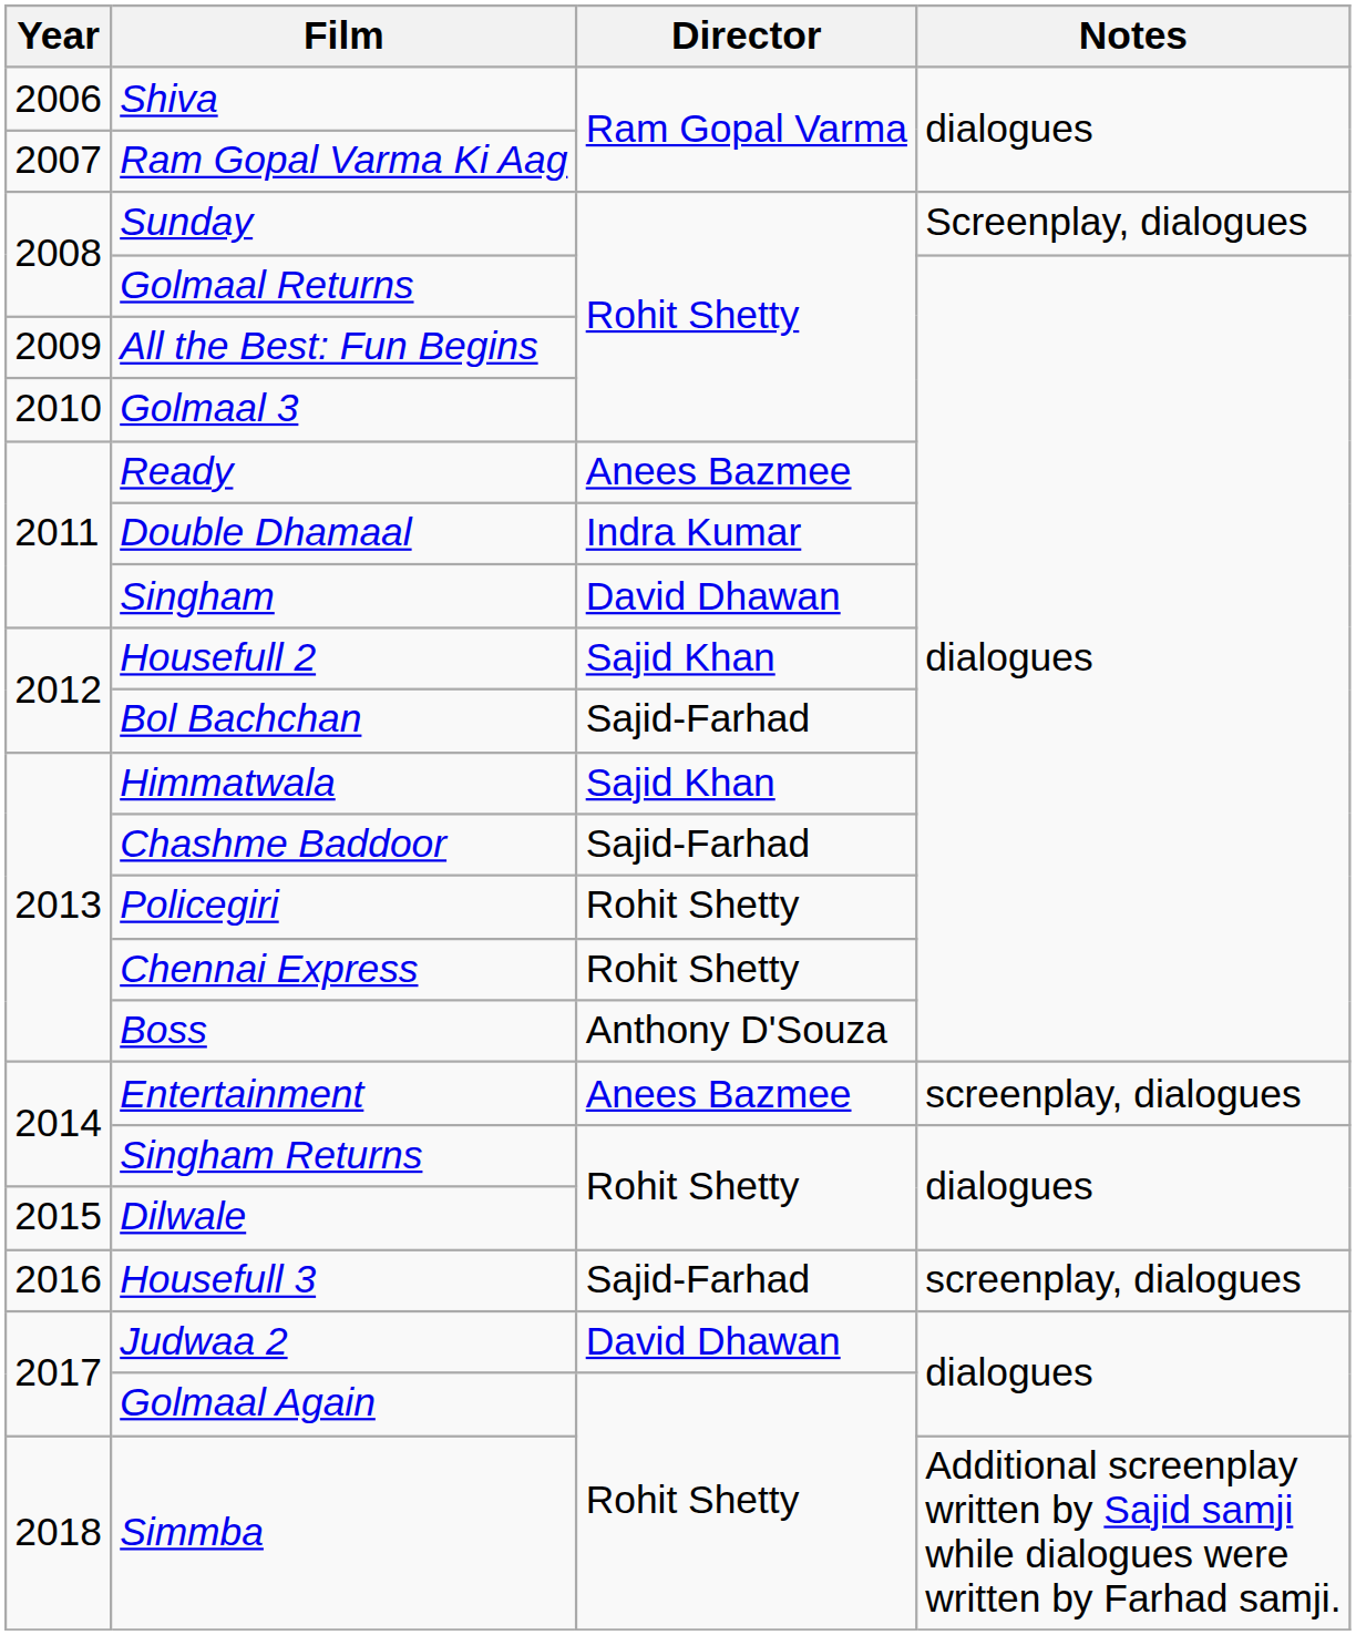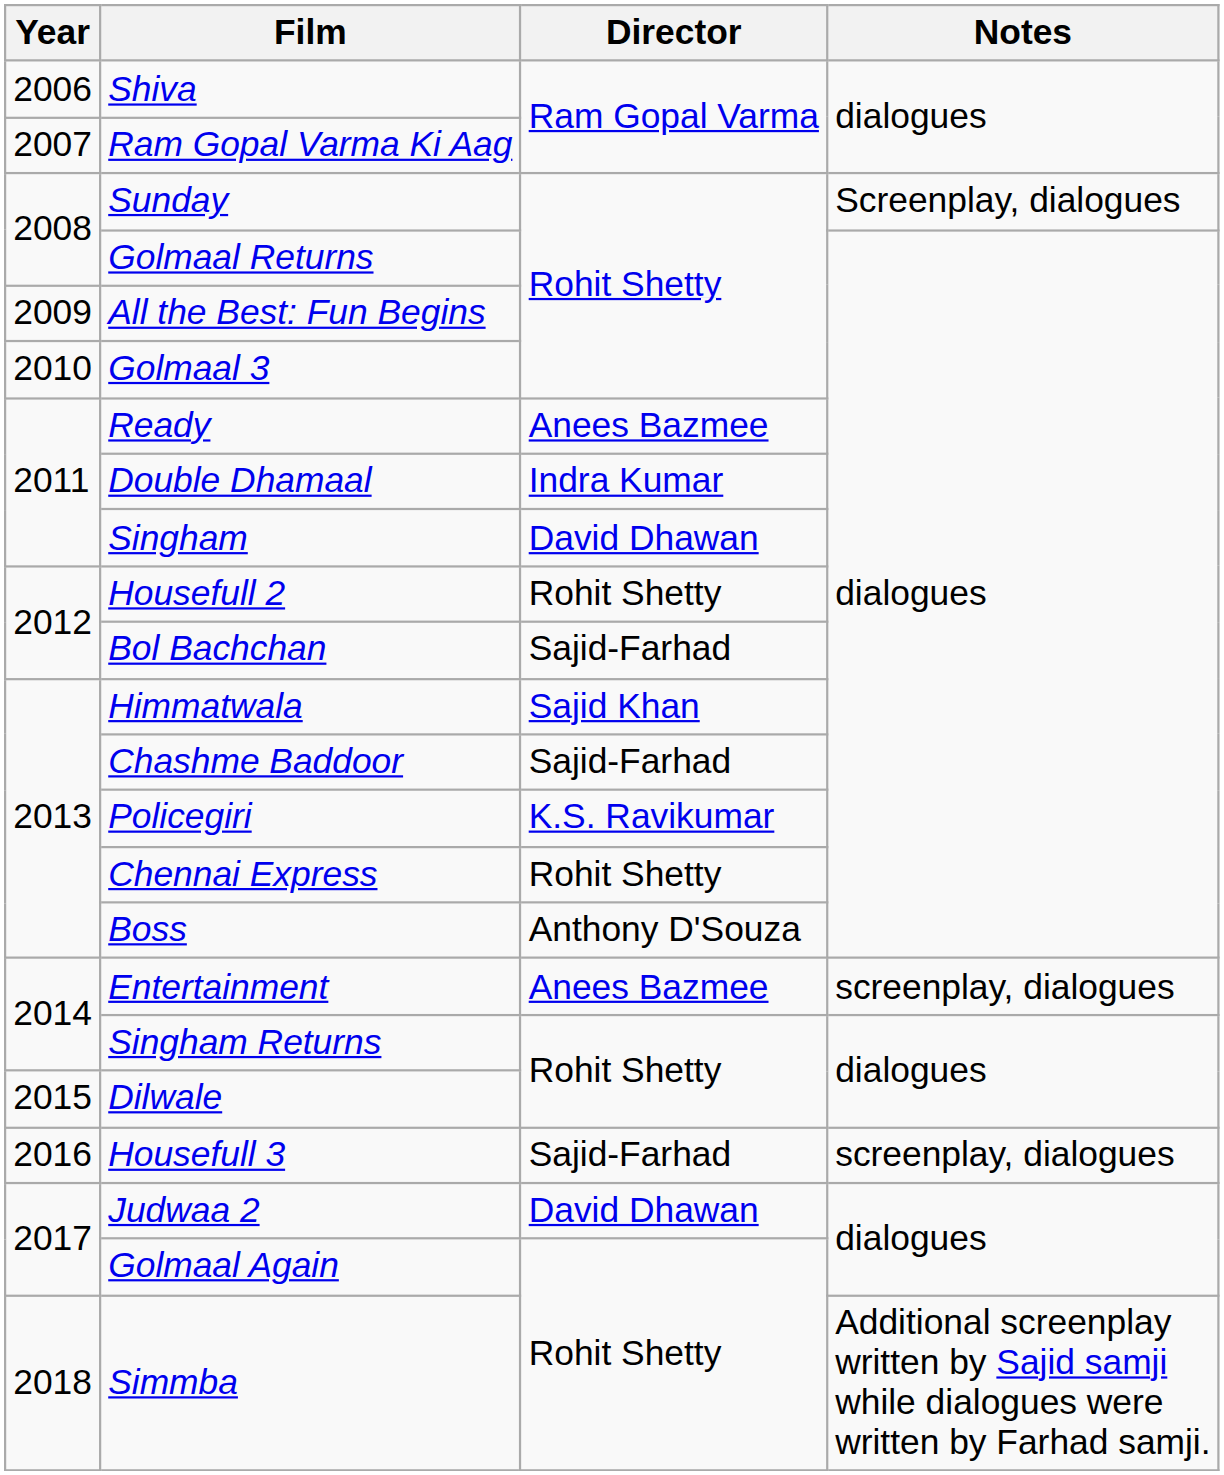 <table class="wikitable sortable">
 <tr>
 <th>Year</th>
 <th>Film</th>
 <th>Director</th>
 <th>Notes</th>
 </tr>
 <tr>
 <td>2006</td>
 <td><em><a href='#'>Shiva</a></em></td>
 <td rowspan="2"><a href='#'>Ram Gopal Varma</a></td>
 <td rowspan="2">dialogues</td>
 </tr>
 <tr>
 <td>2007</td>
 <td><em><a href='#'>Ram Gopal Varma Ki Aag</a></em></td>
 </tr>
 <tr>
 <td rowspan="2">2008</td>
 <td><em><a href='#'>Sunday</a></em></td>
 <td rowspan=4><a href='#'>Rohit Shetty</a></td>
 <td>Screenplay, dialogues</td>
 </tr>
 <tr>
 <td><em><a href='#'>Golmaal Returns</a></em></td>
 <td rowspan="13">dialogues</td>
 </tr>
 <tr>
 <td>2009</td>
 <td><em><a href='#'>All the Best: Fun Begins</a></em></td>
 </tr>
 <tr>
 <td>2010</td>
 <td><em><a href='#'>Golmaal 3</a></em></td>
 </tr>
 <tr>
 <td rowspan="3">2011</td>
 <td><em><a href='#'>Ready</a></em></td>
 <td><a href='#'>Anees Bazmee</a></td>
 </tr>
 <tr>
 <td><em><a href='#'>Double Dhamaal</a></em></td>
 <td><a href='#'>Indra Kumar</a></td>
 </tr>
 <tr>
 <td><em><a href='#'>Singham</a></em></td>
 <td><a href='#'>David Dhawan</a></td>
 </tr>
 <tr>
 <td rowspan="2">2012</td>
 <td><em><a href='#'>Housefull 2</a></em></td>
-<td><a href='#'>Sajid Khan</a></td>
+<td>Rohit Shetty</td>
 </tr>
 <tr>
 <td><em><a href='#'>Bol Bachchan</a></em></td>
 <td>Sajid-Farhad</td>
 </tr>
 <tr>
 <td rowspan="5">2013</td>
 <td><em><a href='#'>Himmatwala</a></em></td>
 <td><a href='#'>Sajid Khan</a></td>
 </tr>
 <tr>
 <td><em><a href='#'>Chashme Baddoor</a></em></td>
 <td>Sajid-Farhad</td>
 </tr>
 <tr>
 <td><em><a href='#'>Policegiri</a></em></td>
-<td>Rohit Shetty</td>
+<td><a href='#'>K.S. Ravikumar</a></td>
 </tr>
 <tr>
 <td><em><a href='#'>Chennai Express</a></em></td>
 <td>Rohit Shetty</td>
 </tr>
 <tr>
 <td><em><a href='#'>Boss</a></em></td>
 <td>Anthony D'Souza</td>
 </tr>
 <tr>
 <td rowspan="2">2014</td>
 <td><em><a href='#'>Entertainment</a></em></td>
 <td><a href='#'>Anees Bazmee</a></td>
 <td>screenplay, dialogues</td>
 </tr>
 <tr>
 <td><em><a href='#'>Singham Returns</a></em></td>
 <td rowspan=2>Rohit Shetty</td>
 <td rowspan="2">dialogues</td>
 </tr>
 <tr>
 <td>2015</td>
 <td><em><a href='#'>Dilwale</a></em></td>
 </tr>
 <tr>
 <td>2016</td>
 <td><em><a href='#'>Housefull 3</a></em></td>
 <td>Sajid-Farhad</td>
 <td>screenplay, dialogues</td>
 </tr>
 <tr>
 <td rowspan="2">2017</td>
 <td><em><a href='#'>Judwaa 2</a></em></td>
 <td><a href='#'>David Dhawan</a></td>
 <td rowspan="2">dialogues</td>
 </tr>
 <tr>
 <td><em><a href='#'>Golmaal Again</a></em></td>
 <td rowspan=2>Rohit Shetty</td>
 </tr>
 <tr>
 <td>2018</td>
 <td><em><a href='#'>Simmba</a></em></td>
 <td>Additional screenplay<br>written by <a href='#'>Sajid samji</a><br>while dialogues were<br>written by Farhad samji.</td>
 </tr>
 </table>
